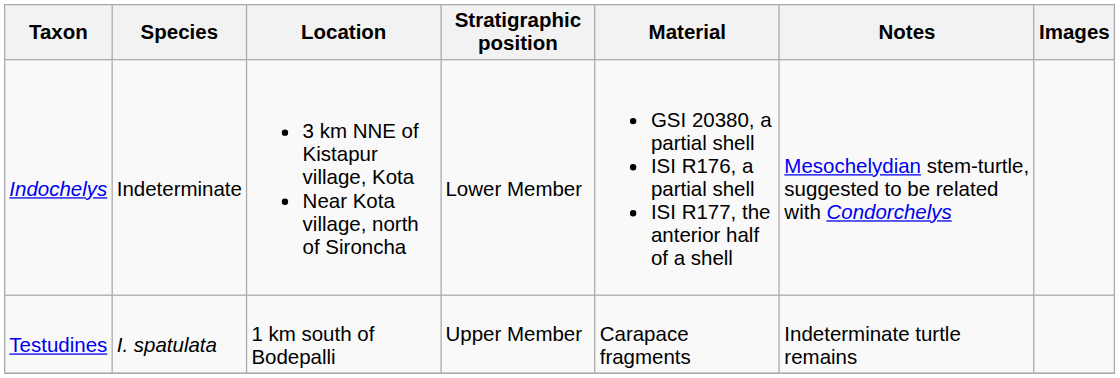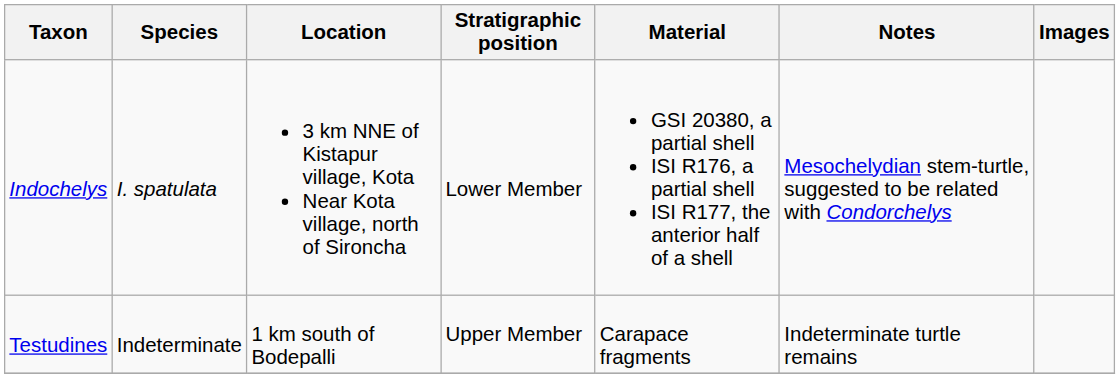 <table class="wikitable" align="center">
 <tr>
 <th>Taxon</th>
 <th>Species</th>
 <th>Location</th>
 <th>Stratigraphic position</th>
 <th>Material</th>
 <th>Notes</th>
 <th>Images</th>
 </tr>
 <tr>
 <td><br><em><a href='#'>Indochelys</a></em></td>
-<td><br>Indeterminate</td>
+<td><br><em>I. spatulata</em></td>
 <td><br><ul><li>3 km NNE of Kistapur village, Kota</li><li>Near Kota village, north of Sironcha</li></ul></td>
 <td><br>Lower Member</td>
 <td><br><ul><li>GSI 20380, a partial shell</li><li>ISI R176, a partial shell</li><li>ISI R177, the anterior half of a shell</li></ul></td>
 <td><br><a href='#'>Mesochelydian</a> stem-turtle, suggested to be related with <em><a href='#'>Condorchelys</a></em></td>
 <td></td>
 </tr>
 <tr>
 <td><br><a href='#'>Testudines</a></td>
-<td><br><em>I. spatulata</em></td>
+<td><br>Indeterminate</td>
 <td><br>1 km south of Bodepalli</td>
 <td>Upper Member</td>
 <td><br>Carapace fragments</td>
 <td><br>Indeterminate turtle remains</td>
 <td></td>
 </tr>
 <tr>
 </tr>
 </table>
